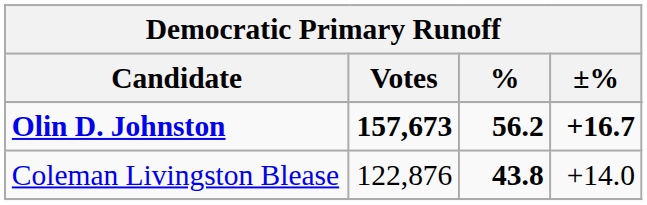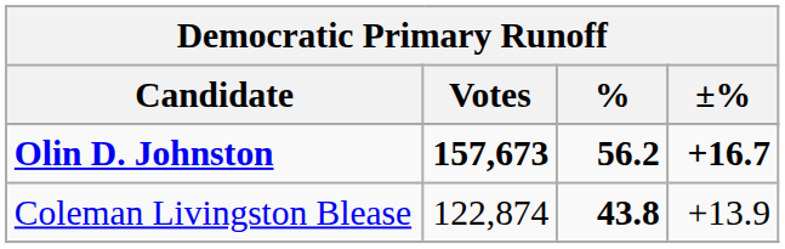 <table class="wikitable" align="left" style="margin: 1em 1em 1em 0; background: #f9f9f9; font-size: 95%;">
 <tr style="background-color:#E9E9E9">
 <th colspan="4">Democratic Primary Runoff</th>
 </tr>
 <tr style="background-color:#E9E9E9">
 <th colspan="1" style="width: 170px">Candidate</th>
 <th style="width: 50px">Votes</th>
 <th style="width: 40px">%</th>
 <th style="width: 40px">±%</th>
 </tr>
 <tr>
 </tr>
 <tr>
 <td><strong><a href='#'>Olin D. Johnston</a></strong></td>
 <td align="right"><strong>157,673</strong></td>
 <td align="right"><strong>56.2</strong></td>
 <td align="right"><strong>+16.7</strong></td>
 </tr>
 <tr>
 <td><a href='#'>Coleman Livingston Blease</a></td>
-<td align="right">122,876</td>
+<td align="right">122,874</td>
 <td align="right"><strong>43.8</strong></td>
-<td align="right">+14.0</td>
+<td align="right">+13.9</td>
 </tr>
 <tr>
 </tr>
 </table>
